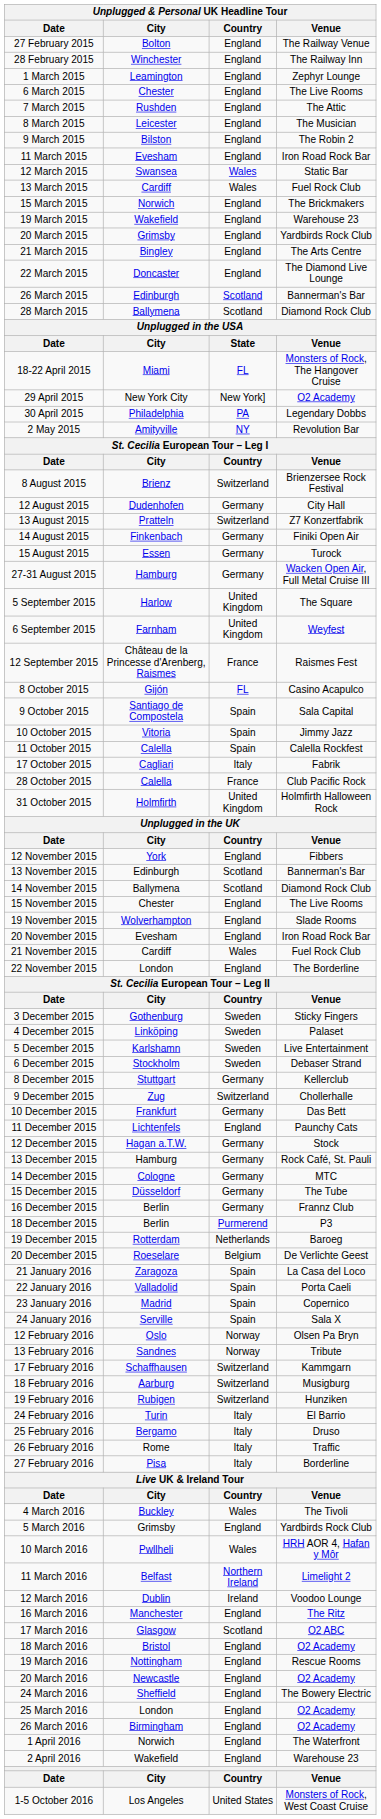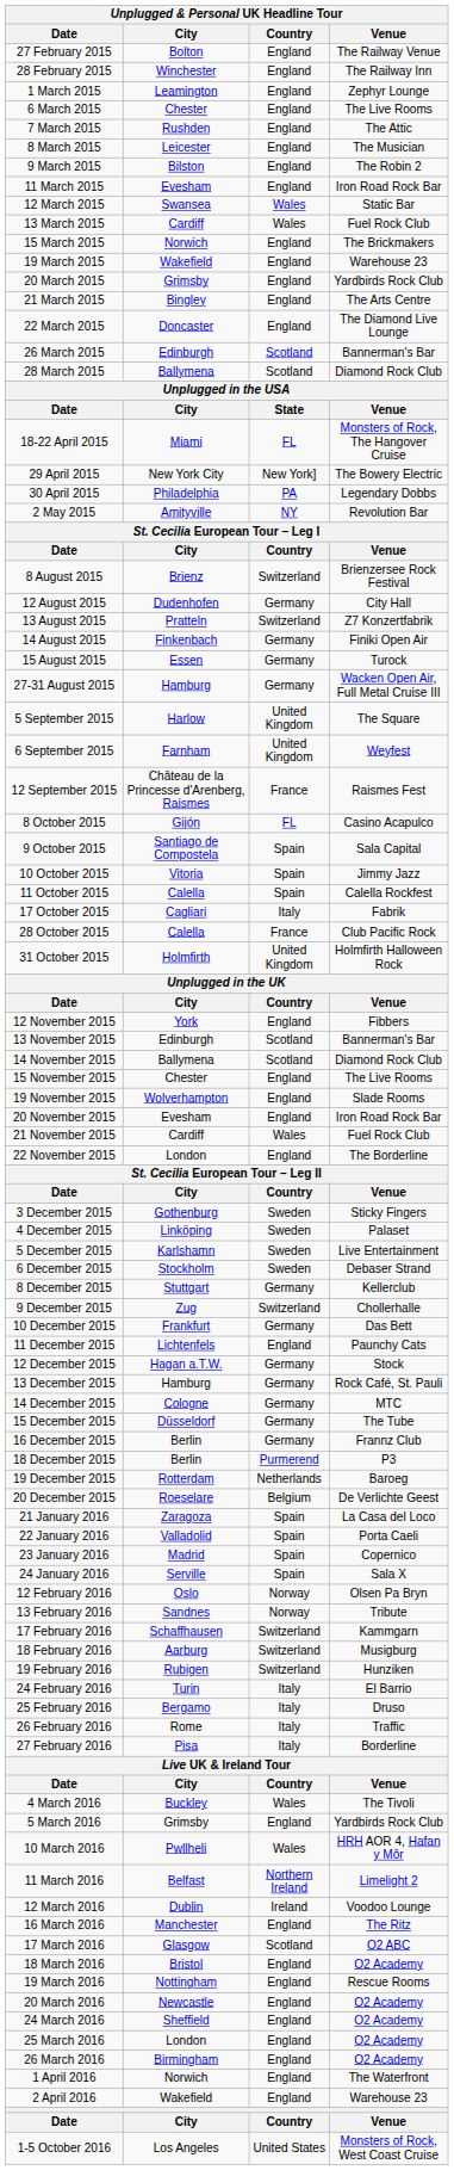 <table class="wikitable" style="text-align:center;">
 <tr>
 <th colspan="6"><em>Unplugged & Personal</em> UK Headline Tour</th>
 </tr>
 <tr>
 <th style="width:150px;">Date</th>
 <th style="width:160px;">City</th>
 <th style="width:100px;">Country</th>
 <th style="width:150px;">Venue</th>
 </tr>
 <tr>
 <td>27 February 2015</td>
 <td><a href='#'>Bolton</a></td>
 <td>England</td>
 <td>The Railway Venue</td>
 </tr>
 <tr>
 <td>28 February 2015</td>
 <td><a href='#'>Winchester</a></td>
 <td>England</td>
 <td>The Railway Inn</td>
 </tr>
 <tr>
 <td>1 March 2015</td>
 <td><a href='#'>Leamington</a></td>
 <td>England</td>
 <td>Zephyr Lounge</td>
 </tr>
 <tr>
 <td>6 March 2015</td>
 <td><a href='#'>Chester</a></td>
 <td>England</td>
 <td>The Live Rooms</td>
 </tr>
 <tr>
 <td>7 March 2015</td>
 <td><a href='#'>Rushden</a></td>
 <td>England</td>
 <td>The Attic</td>
 </tr>
 <tr>
 <td>8 March 2015</td>
 <td><a href='#'>Leicester</a></td>
 <td>England</td>
 <td>The Musician</td>
 </tr>
 <tr>
 <td>9 March 2015</td>
 <td><a href='#'>Bilston</a></td>
 <td>England</td>
 <td>The Robin 2</td>
 </tr>
 <tr>
 <td>11 March 2015</td>
 <td><a href='#'>Evesham</a></td>
 <td>England</td>
 <td>Iron Road Rock Bar</td>
 </tr>
 <tr>
 <td>12 March 2015</td>
 <td><a href='#'>Swansea</a></td>
 <td><a href='#'>Wales</a></td>
 <td>Static Bar</td>
 </tr>
 <tr>
 <td>13 March 2015</td>
 <td><a href='#'>Cardiff</a></td>
 <td>Wales</td>
 <td>Fuel Rock Club</td>
 </tr>
 <tr>
 <td>15 March 2015</td>
 <td><a href='#'>Norwich</a></td>
 <td>England</td>
 <td>The Brickmakers</td>
 </tr>
 <tr>
 <td>19 March 2015</td>
 <td><a href='#'>Wakefield</a></td>
 <td>England</td>
 <td>Warehouse 23</td>
 </tr>
 <tr>
 <td>20 March 2015</td>
 <td><a href='#'>Grimsby</a></td>
 <td>England</td>
 <td>Yardbirds Rock Club</td>
 </tr>
 <tr>
 <td>21 March 2015</td>
 <td><a href='#'>Bingley</a></td>
 <td>England</td>
 <td>The Arts Centre</td>
 </tr>
 <tr>
 <td>22 March 2015</td>
 <td><a href='#'>Doncaster</a></td>
 <td>England</td>
 <td>The Diamond Live Lounge</td>
 </tr>
 <tr>
 <td>26 March 2015</td>
 <td><a href='#'>Edinburgh</a></td>
 <td><a href='#'>Scotland</a></td>
 <td>Bannerman's Bar</td>
 </tr>
 <tr>
 <td>28 March 2015</td>
 <td><a href='#'>Ballymena</a></td>
 <td>Scotland</td>
 <td>Diamond Rock Club</td>
 </tr>
 <tr>
 <th colspan="6"><em>Unplugged in the USA</em></th>
 </tr>
 <tr>
 <th style="width:150px;">Date</th>
 <th style="width:160px;">City</th>
 <th style="width:100px;">State</th>
 <th style="width:150px;">Venue</th>
 </tr>
 <tr>
 <td>18-22 April 2015</td>
 <td><a href='#'>Miami</a></td>
 <td><a href='#'>FL</a></td>
 <td><a href='#'>Monsters of Rock</a>, The Hangover Cruise</td>
 </tr>
 <tr>
 <td>29 April 2015</td>
 <td>New York City</td>
 <td>New York]</td>
-<td><a href='#'>O2 Academy</a></td>
+<td>The Bowery Electric</td>
 </tr>
 <tr>
 <td>30 April 2015</td>
 <td><a href='#'>Philadelphia</a></td>
 <td><a href='#'>PA</a></td>
 <td>Legendary Dobbs</td>
 </tr>
 <tr>
 <td>2 May 2015</td>
 <td><a href='#'>Amityville</a></td>
 <td><a href='#'>NY</a></td>
 <td>Revolution Bar</td>
 </tr>
 <tr>
 <th colspan="6"><em>St. Cecilia</em> European Tour – Leg I</th>
 </tr>
 <tr>
 <th style="width:150px;">Date</th>
 <th style="width:160px;">City</th>
 <th style="width:100px;">Country</th>
 <th style="width:150px;">Venue</th>
 </tr>
 <tr>
 <td>8 August 2015</td>
 <td><a href='#'>Brienz</a></td>
 <td>Switzerland</td>
 <td>Brienzersee Rock Festival</td>
 </tr>
 <tr>
 <td>12 August 2015</td>
 <td><a href='#'>Dudenhofen</a></td>
 <td>Germany</td>
 <td>City Hall</td>
 </tr>
 <tr>
 <td>13 August 2015</td>
 <td><a href='#'>Pratteln</a></td>
 <td>Switzerland</td>
 <td>Z7 Konzertfabrik</td>
 </tr>
 <tr>
 <td>14 August 2015</td>
 <td><a href='#'>Finkenbach</a></td>
 <td>Germany</td>
 <td>Finiki Open Air</td>
 </tr>
 <tr>
 <td>15 August 2015</td>
 <td><a href='#'>Essen</a></td>
 <td>Germany</td>
 <td>Turock</td>
 </tr>
 <tr>
 <td>27-31 August 2015</td>
 <td><a href='#'>Hamburg</a></td>
 <td>Germany</td>
 <td><a href='#'>Wacken Open Air</a>, Full Metal Cruise III</td>
 </tr>
 <tr>
 <td>5 September 2015</td>
 <td><a href='#'>Harlow</a></td>
 <td>United Kingdom</td>
 <td>The Square</td>
 </tr>
 <tr>
 <td>6 September 2015</td>
 <td><a href='#'>Farnham</a></td>
 <td>United Kingdom</td>
 <td><a href='#'>Weyfest</a></td>
 </tr>
 <tr>
 <td>12 September 2015</td>
 <td>Château de la Princesse d'Arenberg, <a href='#'>Raismes</a></td>
 <td>France</td>
 <td>Raismes Fest</td>
 </tr>
 <tr>
 <td>8 October 2015</td>
 <td><a href='#'>Gijón</a></td>
 <td><a href='#'>FL</a></td>
 <td>Casino Acapulco</td>
 </tr>
 <tr>
 <td>9 October 2015</td>
 <td><a href='#'>Santiago de Compostela</a></td>
 <td>Spain</td>
 <td>Sala Capital</td>
 </tr>
 <tr>
 <td>10 October 2015</td>
 <td><a href='#'>Vitoria</a></td>
 <td>Spain</td>
 <td>Jimmy Jazz</td>
 </tr>
 <tr>
 <td>11 October 2015</td>
 <td><a href='#'>Calella</a></td>
 <td>Spain</td>
 <td>Calella Rockfest</td>
 </tr>
 <tr>
 <td>17 October 2015</td>
 <td><a href='#'>Cagliari</a></td>
 <td>Italy</td>
 <td>Fabrik</td>
 </tr>
 <tr>
 <td>28 October 2015</td>
 <td><a href='#'>Calella</a></td>
 <td>France</td>
 <td>Club Pacific Rock</td>
 </tr>
 <tr>
 <td>31 October 2015</td>
 <td><a href='#'>Holmfirth</a></td>
 <td>United Kingdom</td>
 <td>Holmfirth Halloween Rock</td>
 </tr>
 <tr>
 <th colspan="6"><em>Unplugged in the UK</em></th>
 </tr>
 <tr>
 <th style="width:150px;">Date</th>
 <th style="width:160px;">City</th>
 <th style="width:100px;">Country</th>
 <th style="width:150px;">Venue</th>
 </tr>
 <tr>
 <td>12 November 2015</td>
 <td><a href='#'>York</a></td>
 <td>England</td>
 <td>Fibbers</td>
 </tr>
 <tr>
 <td>13 November 2015</td>
 <td>Edinburgh</td>
 <td>Scotland</td>
 <td>Bannerman's Bar</td>
 </tr>
 <tr>
 <td>14 November 2015</td>
 <td>Ballymena</td>
 <td>Scotland</td>
 <td>Diamond Rock Club</td>
 </tr>
 <tr>
 <td>15 November 2015</td>
 <td>Chester</td>
 <td>England</td>
 <td>The Live Rooms</td>
 </tr>
 <tr>
 <td>19 November 2015</td>
 <td><a href='#'>Wolverhampton</a></td>
 <td>England</td>
 <td>Slade Rooms</td>
 </tr>
 <tr>
 <td>20 November 2015</td>
 <td>Evesham</td>
 <td>England</td>
 <td>Iron Road Rock Bar</td>
 </tr>
 <tr>
 <td>21 November 2015</td>
 <td>Cardiff</td>
 <td>Wales</td>
 <td>Fuel Rock Club</td>
 </tr>
 <tr>
 <td>22 November 2015</td>
 <td>London</td>
 <td>England</td>
 <td>The Borderline</td>
 </tr>
 <tr>
 <th colspan="6"><em>St. Cecilia</em> European Tour – Leg II</th>
 </tr>
 <tr>
 <th style="width:150px;">Date</th>
 <th style="width:160px;">City</th>
 <th style="width:100px;">Country</th>
 <th style="width:150px;">Venue</th>
 </tr>
 <tr>
 <td>3 December 2015</td>
 <td><a href='#'>Gothenburg</a></td>
 <td>Sweden</td>
 <td>Sticky Fingers</td>
 </tr>
 <tr>
 <td>4 December 2015</td>
 <td><a href='#'>Linköping</a></td>
 <td>Sweden</td>
 <td>Palaset</td>
 </tr>
 <tr>
 <td>5 December 2015</td>
 <td><a href='#'>Karlshamn</a></td>
 <td>Sweden</td>
 <td>Live Entertainment</td>
 </tr>
 <tr>
 <td>6 December 2015</td>
 <td><a href='#'>Stockholm</a></td>
 <td>Sweden</td>
 <td>Debaser Strand</td>
 </tr>
 <tr>
 <td>8 December 2015</td>
 <td><a href='#'>Stuttgart</a></td>
 <td>Germany</td>
 <td>Kellerclub</td>
 </tr>
 <tr>
 <td>9 December 2015</td>
 <td><a href='#'>Zug</a></td>
 <td>Switzerland</td>
 <td>Chollerhalle</td>
 </tr>
 <tr>
 <td>10 December 2015</td>
 <td><a href='#'>Frankfurt</a></td>
 <td>Germany</td>
 <td>Das Bett</td>
 </tr>
 <tr>
 <td>11 December 2015</td>
 <td><a href='#'>Lichtenfels</a></td>
 <td>England</td>
 <td>Paunchy Cats</td>
 </tr>
 <tr>
 <td>12 December 2015</td>
 <td><a href='#'>Hagan a.T.W.</a></td>
 <td>Germany</td>
 <td>Stock</td>
 </tr>
 <tr>
 <td>13 December 2015</td>
 <td>Hamburg</td>
 <td>Germany</td>
 <td>Rock Café, St. Pauli</td>
 </tr>
 <tr>
 <td>14 December 2015</td>
 <td><a href='#'>Cologne</a></td>
 <td>Germany</td>
 <td>MTC</td>
 </tr>
 <tr>
 <td>15 December 2015</td>
 <td><a href='#'>Düsseldorf</a></td>
 <td>Germany</td>
 <td>The Tube</td>
 </tr>
 <tr>
 <td>16 December 2015</td>
 <td>Berlin</td>
 <td>Germany</td>
 <td>Frannz Club</td>
 </tr>
 <tr>
 <td>18 December 2015</td>
 <td>Berlin</td>
 <td><a href='#'>Purmerend</a></td>
 <td>P3</td>
 </tr>
 <tr>
 <td>19 December 2015</td>
 <td><a href='#'>Rotterdam</a></td>
 <td>Netherlands</td>
 <td>Baroeg</td>
 </tr>
 <tr>
 <td>20 December 2015</td>
 <td><a href='#'>Roeselare</a></td>
 <td>Belgium</td>
 <td>De Verlichte Geest</td>
 </tr>
 <tr>
 <td>21 January 2016</td>
 <td><a href='#'>Zaragoza</a></td>
 <td>Spain</td>
 <td>La Casa del Loco</td>
 </tr>
 <tr>
 <td>22 January 2016</td>
 <td><a href='#'>Valladolid</a></td>
 <td>Spain</td>
 <td>Porta Caeli</td>
 </tr>
 <tr>
 <td>23 January 2016</td>
 <td><a href='#'>Madrid</a></td>
 <td>Spain</td>
 <td>Copernico</td>
 </tr>
 <tr>
 <td>24 January 2016</td>
 <td><a href='#'>Serville</a></td>
 <td>Spain</td>
 <td>Sala X</td>
 </tr>
 <tr>
 <td>12 February 2016</td>
 <td><a href='#'>Oslo</a></td>
 <td>Norway</td>
 <td>Olsen Pa Bryn</td>
 </tr>
 <tr>
 <td>13 February 2016</td>
 <td><a href='#'>Sandnes</a></td>
 <td>Norway</td>
 <td>Tribute</td>
 </tr>
 <tr>
 <td>17 February 2016</td>
 <td><a href='#'>Schaffhausen</a></td>
 <td>Switzerland</td>
 <td>Kammgarn</td>
 </tr>
 <tr>
 <td>18 February 2016</td>
 <td><a href='#'>Aarburg</a></td>
 <td>Switzerland</td>
 <td>Musigburg</td>
 </tr>
 <tr>
 <td>19 February 2016</td>
 <td><a href='#'>Rubigen</a></td>
 <td>Switzerland</td>
 <td>Hunziken</td>
 </tr>
 <tr>
 <td>24 February 2016</td>
 <td><a href='#'>Turin</a></td>
 <td>Italy</td>
 <td>El Barrio</td>
 </tr>
 <tr>
 <td>25 February 2016</td>
 <td><a href='#'>Bergamo</a></td>
 <td>Italy</td>
 <td>Druso</td>
 </tr>
 <tr>
 <td>26 February 2016</td>
 <td>Rome</td>
 <td>Italy</td>
 <td>Traffic</td>
 </tr>
 <tr>
 <td>27 February 2016</td>
 <td><a href='#'>Pisa</a></td>
 <td>Italy</td>
 <td>Borderline</td>
 </tr>
 <tr>
 <th colspan="6"><em>Live</em> UK & Ireland Tour</th>
 </tr>
 <tr>
 <th style="width:150px;">Date</th>
 <th style="width:160px;">City</th>
 <th style="width:100px;">Country</th>
 <th style="width:150px;">Venue</th>
 </tr>
 <tr>
 <td>4 March 2016</td>
 <td><a href='#'>Buckley</a></td>
 <td>Wales</td>
 <td>The Tivoli</td>
 </tr>
 <tr>
 <td>5 March 2016</td>
 <td>Grimsby</td>
 <td>England</td>
 <td>Yardbirds Rock Club</td>
 </tr>
 <tr>
 <td>10 March 2016</td>
 <td><a href='#'>Pwllheli</a></td>
 <td>Wales</td>
 <td><a href='#'>HRH</a> AOR 4, <a href='#'>Hafan y Môr</a></td>
 </tr>
 <tr>
 <td>11 March 2016</td>
 <td><a href='#'>Belfast</a></td>
 <td><a href='#'>Northern Ireland</a></td>
 <td><a href='#'>Limelight 2</a></td>
 </tr>
 <tr>
 <td>12 March 2016</td>
 <td><a href='#'>Dublin</a></td>
 <td>Ireland</td>
 <td>Voodoo Lounge</td>
 </tr>
 <tr>
 <td>16 March 2016</td>
 <td><a href='#'>Manchester</a></td>
 <td>England</td>
 <td><a href='#'>The Ritz</a></td>
 </tr>
 <tr>
 <td>17 March 2016</td>
 <td><a href='#'>Glasgow</a></td>
 <td>Scotland</td>
 <td><a href='#'>O2 ABC</a></td>
 </tr>
 <tr>
 <td>18 March 2016</td>
 <td><a href='#'>Bristol</a></td>
 <td>England</td>
 <td><a href='#'>O2 Academy</a></td>
 </tr>
 <tr>
 <td>19 March 2016</td>
 <td><a href='#'>Nottingham</a></td>
 <td>England</td>
 <td>Rescue Rooms</td>
 </tr>
 <tr>
 <td>20 March 2016</td>
 <td><a href='#'>Newcastle</a></td>
 <td>England</td>
 <td><a href='#'>O2 Academy</a></td>
 </tr>
 <tr>
 <td>24 March 2016</td>
 <td><a href='#'>Sheffield</a></td>
 <td>England</td>
-<td>The Bowery Electric</td>
+<td><a href='#'>O2 Academy</a></td>
 </tr>
 <tr>
 <td>25 March 2016</td>
 <td>London</td>
 <td>England</td>
 <td><a href='#'>O2 Academy</a></td>
 </tr>
 <tr>
 <td>26 March 2016</td>
 <td><a href='#'>Birmingham</a></td>
 <td>England</td>
 <td><a href='#'>O2 Academy</a></td>
 </tr>
 <tr>
 <td>1 April 2016</td>
 <td>Norwich</td>
 <td>England</td>
 <td>The Waterfront</td>
 </tr>
 <tr>
 <td>2 April 2016</td>
 <td>Wakefield</td>
 <td>England</td>
 <td>Warehouse 23</td>
 </tr>
 <tr>
 <th colspan="6"></th>
 </tr>
 <tr>
 <th style="width:150px;">Date</th>
 <th style="width:160px;">City</th>
 <th style="width:100px;">Country</th>
 <th style="width:150px;">Venue</th>
 </tr>
 <tr>
 <td>1-5 October 2016</td>
 <td>Los Angeles</td>
 <td>United States</td>
 <td><a href='#'>Monsters of Rock</a>, West Coast Cruise</td>
 </tr>
 </table>
